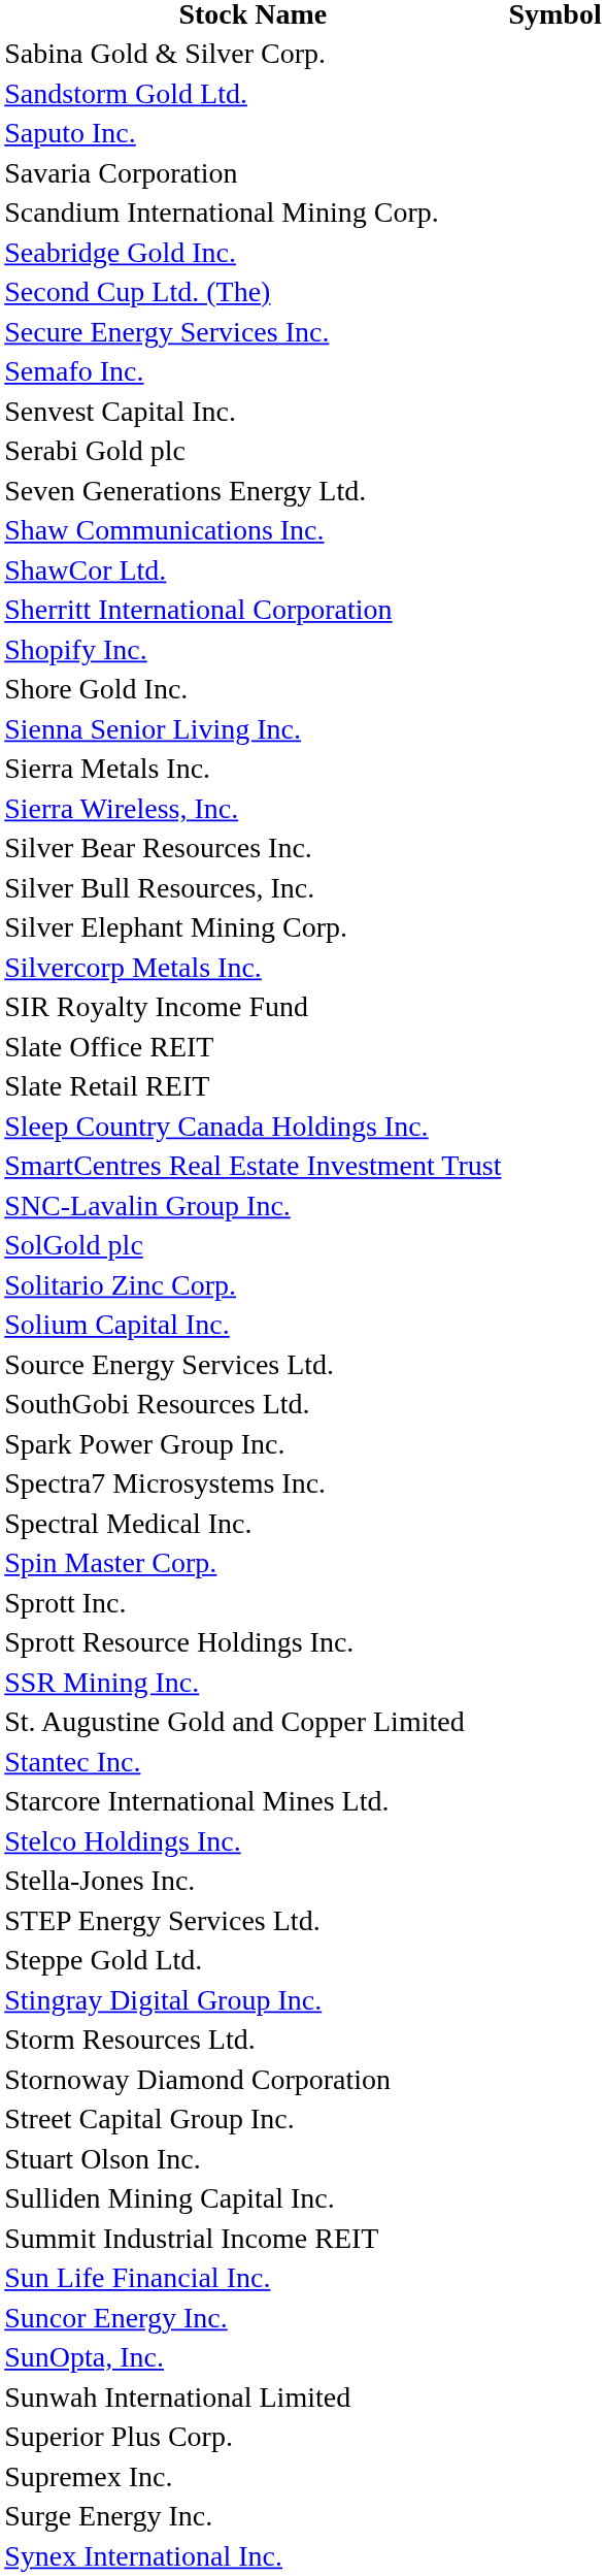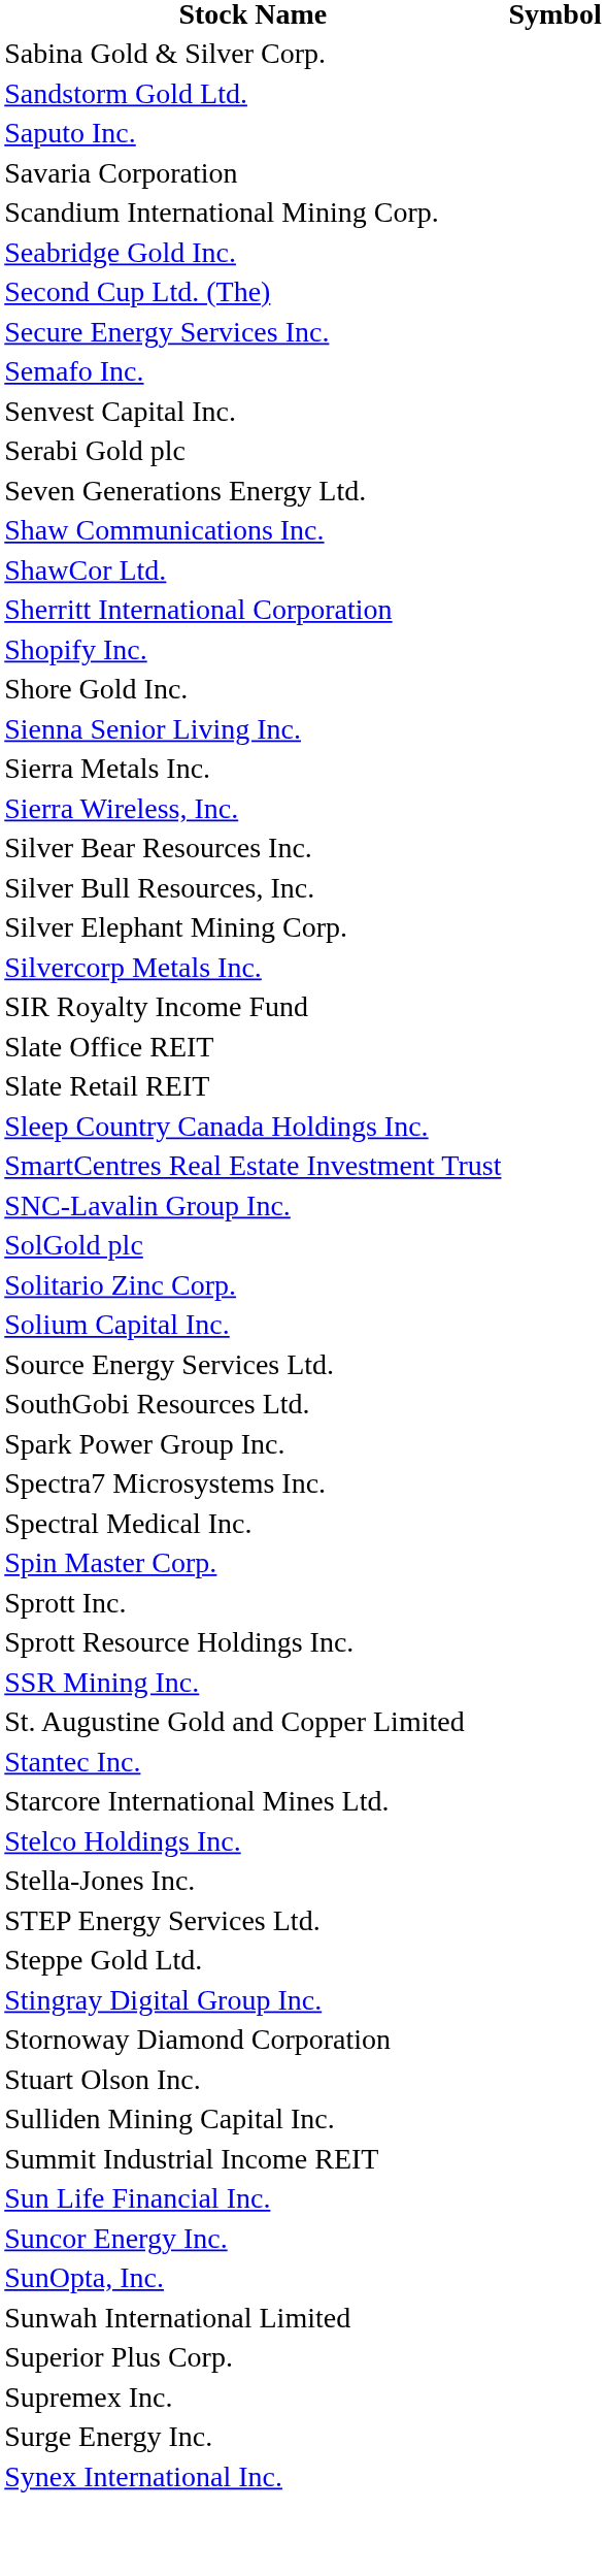 <table style="background:transparent;">
 <tr>
 <th>Stock Name</th>
 <th>Symbol</th>
 </tr>
 <tr --->
 <td>Sabina Gold & Silver Corp.</td>
 <td></td>
 </tr>
 <tr --->
 <td><a href='#'>Sandstorm Gold Ltd.</a></td>
 <td></td>
 </tr>
 <tr --->
 <td><a href='#'>Saputo Inc.</a></td>
 <td></td>
 </tr>
 <tr --->
 <td>Savaria Corporation</td>
 <td></td>
 </tr>
 <tr --->
 <td>Scandium International Mining Corp.</td>
 <td></td>
 </tr>
 <tr --->
 <td><a href='#'>Seabridge Gold Inc.</a></td>
 <td></td>
 </tr>
 <tr --->
 <td><a href='#'>Second Cup Ltd. (The)</a></td>
 <td></td>
 </tr>
 <tr --->
 <td><a href='#'>Secure Energy Services Inc.</a></td>
 <td></td>
 </tr>
 <tr --->
 <td><a href='#'>Semafo Inc.</a></td>
 <td></td>
 </tr>
 <tr --->
 <td>Senvest Capital Inc.</td>
 <td></td>
 </tr>
 <tr --->
 <td>Serabi Gold plc</td>
 <td></td>
 </tr>
 <tr --->
 <td>Seven Generations Energy Ltd.</td>
 <td></td>
 </tr>
 <tr --->
 <td><a href='#'>Shaw Communications Inc.</a></td>
 <td></td>
 </tr>
 <tr --->
 <td><a href='#'>ShawCor Ltd.</a></td>
 <td></td>
 </tr>
 <tr --->
 <td><a href='#'>Sherritt International Corporation</a></td>
 <td></td>
 </tr>
 <tr --->
 <td><a href='#'>Shopify Inc.</a></td>
 <td></td>
 </tr>
 <tr --->
 <td>Shore Gold Inc.</td>
 <td></td>
 </tr>
 <tr --->
 <td><a href='#'>Sienna Senior Living Inc.</a></td>
 <td></td>
 </tr>
 <tr --->
 <td>Sierra Metals Inc.</td>
 <td></td>
 </tr>
 <tr --->
 <td><a href='#'>Sierra Wireless, Inc.</a></td>
 <td></td>
 </tr>
 <tr --->
 <td>Silver Bear Resources Inc.</td>
 <td></td>
 </tr>
 <tr --->
 <td>Silver Bull Resources, Inc.</td>
 <td></td>
 </tr>
 <tr --->
 <td>Silver Elephant Mining Corp.</td>
 <td></td>
 </tr>
 <tr --->
 <td><a href='#'>Silvercorp Metals Inc.</a></td>
 <td></td>
 </tr>
 <tr --->
 <td>SIR Royalty Income Fund</td>
 <td></td>
 </tr>
 <tr --->
 <td>Slate Office REIT</td>
 <td></td>
 </tr>
 <tr>
 <td>Slate Retail REIT</td>
 <td></td>
 </tr>
 <tr>
 <td><a href='#'>Sleep Country Canada Holdings Inc.</a></td>
 <td></td>
 </tr>
 <tr>
 <td><a href='#'>SmartCentres Real Estate Investment Trust</a></td>
 <td></td>
 </tr>
 <tr --->
 <td><a href='#'>SNC-Lavalin Group Inc.</a></td>
 <td></td>
 </tr>
 <tr>
 <td><a href='#'>SolGold plc</a></td>
 <td></td>
 </tr>
 <tr --->
 <td><a href='#'>Solitario Zinc Corp.</a></td>
 <td></td>
 </tr>
 <tr --->
 <td><a href='#'>Solium Capital Inc.</a></td>
 <td></td>
 </tr>
 <tr>
 <td>Source Energy Services Ltd.</td>
 <td></td>
 </tr>
 <tr --->
 <td>SouthGobi Resources Ltd.</td>
 <td></td>
 </tr>
 <tr>
 <td>Spark Power Group Inc.</td>
 <td></td>
 </tr>
 <tr>
 <td>Spectra7 Microsystems Inc.</td>
 <td></td>
 </tr>
 <tr --->
 <td>Spectral Medical Inc.</td>
 <td></td>
 </tr>
 <tr>
 <td><a href='#'>Spin Master Corp.</a></td>
 <td></td>
 </tr>
 <tr --->
 <td>Sprott Inc.</td>
 <td></td>
 </tr>
 <tr --->
 <td>Sprott Resource Holdings Inc.</td>
 <td></td>
 </tr>
 <tr>
 <td><a href='#'>SSR Mining Inc.</a></td>
 <td></td>
 </tr>
 <tr --->
 <td>St. Augustine Gold and Copper Limited</td>
 <td></td>
 </tr>
 <tr --->
 <td><a href='#'>Stantec Inc.</a></td>
 <td></td>
 </tr>
 <tr --->
 <td>Starcore International Mines Ltd.</td>
 <td></td>
 </tr>
 <tr>
 <td><a href='#'>Stelco Holdings Inc.</a></td>
 <td></td>
 </tr>
 <tr --->
 <td>Stella-Jones Inc.</td>
 <td></td>
 </tr>
 <tr>
 <td>STEP Energy Services Ltd.</td>
 <td></td>
 </tr>
 <tr>
 <td>Steppe Gold Ltd.</td>
 <td></td>
 </tr>
 <tr --->
 <td><a href='#'>Stingray Digital Group Inc.</a></td>
 <td></td>
 </tr>
-<tr>
-<td>Storm Resources Ltd.</td>
-<td></td>
-</tr>
 <tr --->
 <td>Stornoway Diamond Corporation</td>
-<td></td>
-</tr>
-<tr --->
-<td>Street Capital Group Inc.</td>
 <td></td>
 </tr>
 <tr --->
 <td>Stuart Olson Inc.</td>
 <td></td>
 </tr>
 <tr --->
 <td>Sulliden Mining Capital Inc.</td>
 <td></td>
 </tr>
 <tr --->
 <td>Summit Industrial Income REIT</td>
 <td></td>
 </tr>
 <tr --->
 <td><a href='#'>Sun Life Financial Inc.</a></td>
 <td></td>
 </tr>
 <tr --->
 <td><a href='#'>Suncor Energy Inc.</a></td>
 <td></td>
 </tr>
 <tr --->
 <td><a href='#'>SunOpta, Inc.</a></td>
 <td></td>
 </tr>
 <tr --->
 <td>Sunwah International Limited</td>
 <td></td>
 </tr>
 <tr --->
 <td>Superior Plus Corp.</td>
 <td></td>
 </tr>
 <tr --->
 <td>Supremex Inc.</td>
 <td></td>
 </tr>
 <tr --->
 <td>Surge Energy Inc.</td>
 <td></td>
 </tr>
 <tr --->
 <td><a href='#'>Synex International Inc.</a></td>
 <td></td>
 </tr>
 <tr --->
 </tr>
 </table>
